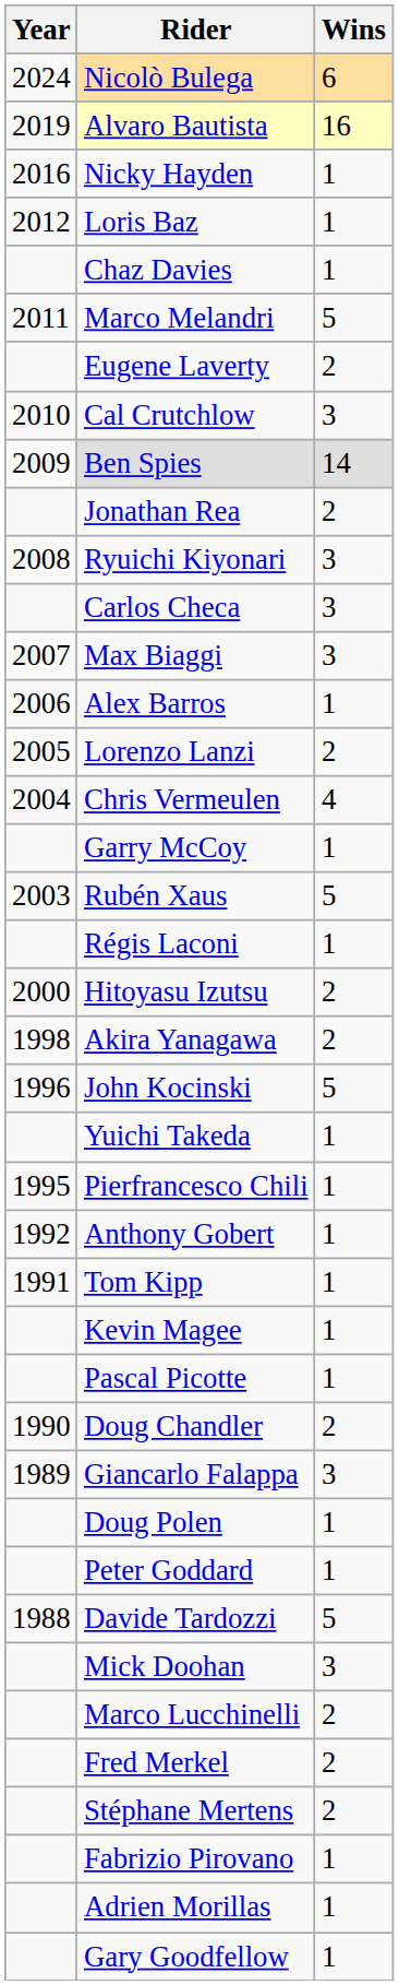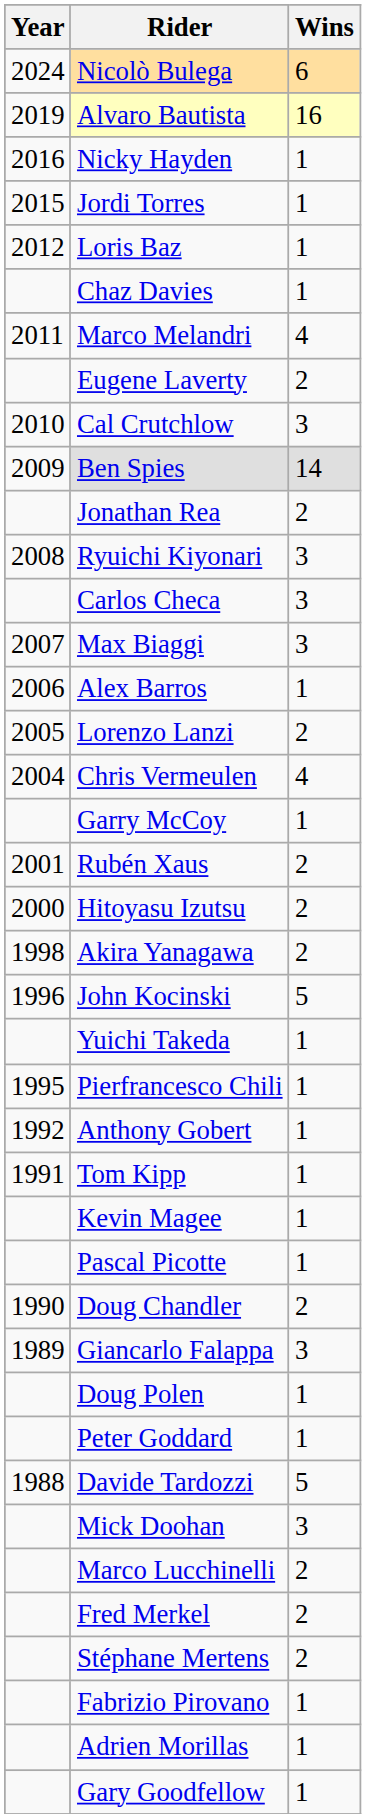 <table class="wikitable" style="font-size: 95%;">
 <tr>
 <th>Year</th>
 <th>Rider</th>
 <th>Wins</th>
 </tr>
 <tr>
 <td>2024</td>
 <td style="background:#ffdf9f;"> <a href='#'>Nicolò Bulega</a></td>
 <td style="background:#ffdf9f;">6</td>
 </tr>
 <tr>
 <td>2019</td>
 <td style="background:#ffffbf;"> <a href='#'>Alvaro Bautista</a></td>
 <td style="background:#ffffbf;">16</td>
 </tr>
 <tr>
 <td>2016</td>
 <td> <a href='#'>Nicky Hayden</a></td>
 <td>1</td>
 </tr>
 <tr>
+<td>2015</td>
+<td> <a href='#'>Jordi Torres</a></td>
+<td>1</td>
+</tr>
+<tr>
 <td>2012</td>
 <td> <a href='#'>Loris Baz</a></td>
 <td>1</td>
 </tr>
 <tr>
 <td></td>
 <td> <a href='#'>Chaz Davies</a></td>
 <td>1</td>
 </tr>
 <tr>
 <td>2011</td>
 <td> <a href='#'>Marco Melandri</a></td>
-<td>5</td>
+<td>4</td>
 </tr>
 <tr>
 <td></td>
 <td> <a href='#'>Eugene Laverty</a></td>
 <td>2</td>
 </tr>
 <tr>
 <td>2010</td>
 <td> <a href='#'>Cal Crutchlow</a></td>
 <td>3</td>
 </tr>
 <tr>
 <td>2009</td>
 <td style="background:#dfdfdf;"> <a href='#'>Ben Spies</a></td>
 <td style="background:#dfdfdf;">14</td>
 </tr>
 <tr>
 <td></td>
 <td> <a href='#'>Jonathan Rea</a></td>
 <td>2</td>
 </tr>
 <tr>
 <td>2008</td>
 <td> <a href='#'>Ryuichi Kiyonari</a></td>
 <td>3</td>
 </tr>
 <tr>
 <td></td>
 <td> <a href='#'>Carlos Checa</a></td>
 <td>3</td>
 </tr>
 <tr>
 <td>2007</td>
 <td> <a href='#'>Max Biaggi</a></td>
 <td>3</td>
 </tr>
 <tr>
 <td>2006</td>
 <td> <a href='#'>Alex Barros</a></td>
 <td>1</td>
 </tr>
 <tr>
 <td>2005</td>
 <td> <a href='#'>Lorenzo Lanzi</a></td>
 <td>2</td>
 </tr>
 <tr>
 <td>2004</td>
 <td> <a href='#'>Chris Vermeulen</a></td>
 <td>4</td>
 </tr>
 <tr>
 <td></td>
 <td> <a href='#'>Garry McCoy</a></td>
 <td>1</td>
 </tr>
 <tr>
-<td>2003</td>
+<td>2001</td>
 <td> <a href='#'>Rubén Xaus</a></td>
-<td>5</td>
-</tr>
-<tr>
-<td></td>
-<td> <a href='#'>Régis Laconi</a></td>
-<td>1</td>
+<td>2</td>
 </tr>
 <tr>
 <td>2000</td>
 <td> <a href='#'>Hitoyasu Izutsu</a></td>
 <td>2</td>
 </tr>
 <tr>
 <td>1998</td>
 <td> <a href='#'>Akira Yanagawa</a></td>
 <td>2</td>
 </tr>
 <tr>
 <td>1996</td>
 <td> <a href='#'>John Kocinski</a></td>
 <td>5</td>
 </tr>
 <tr>
 <td></td>
 <td> <a href='#'>Yuichi Takeda</a></td>
 <td>1</td>
 </tr>
 <tr>
 <td>1995</td>
 <td> <a href='#'>Pierfrancesco Chili</a></td>
 <td>1</td>
 </tr>
 <tr>
 <td>1992</td>
 <td> <a href='#'>Anthony Gobert</a></td>
 <td>1</td>
 </tr>
 <tr>
 <td>1991</td>
 <td> <a href='#'>Tom Kipp</a></td>
 <td>1</td>
 </tr>
 <tr>
 <td></td>
 <td> <a href='#'>Kevin Magee</a></td>
 <td>1</td>
 </tr>
 <tr>
 <td></td>
 <td> <a href='#'>Pascal Picotte</a></td>
 <td>1</td>
 </tr>
 <tr>
 <td>1990</td>
 <td> <a href='#'>Doug Chandler</a></td>
 <td>2</td>
 </tr>
 <tr>
 <td>1989</td>
 <td> <a href='#'>Giancarlo Falappa</a></td>
 <td>3</td>
 </tr>
 <tr>
 <td></td>
 <td> <a href='#'>Doug Polen</a></td>
 <td>1</td>
 </tr>
 <tr>
 <td></td>
 <td> <a href='#'>Peter Goddard</a></td>
 <td>1</td>
 </tr>
 <tr>
 <td>1988</td>
 <td> <a href='#'>Davide Tardozzi</a></td>
 <td>5</td>
 </tr>
 <tr>
 <td></td>
 <td> <a href='#'>Mick Doohan</a></td>
 <td>3</td>
 </tr>
 <tr>
 <td></td>
 <td> <a href='#'>Marco Lucchinelli</a></td>
 <td>2</td>
 </tr>
 <tr>
 <td></td>
 <td> <a href='#'>Fred Merkel</a></td>
 <td>2</td>
 </tr>
 <tr>
 <td></td>
 <td> <a href='#'>Stéphane Mertens</a></td>
 <td>2</td>
 </tr>
 <tr>
 <td></td>
 <td> <a href='#'>Fabrizio Pirovano</a></td>
 <td>1</td>
 </tr>
 <tr>
 <td></td>
 <td> <a href='#'>Adrien Morillas</a></td>
 <td>1</td>
 </tr>
 <tr>
 <td></td>
 <td> <a href='#'>Gary Goodfellow</a></td>
 <td>1</td>
 </tr>
 <tr>
 </tr>
 </table>
